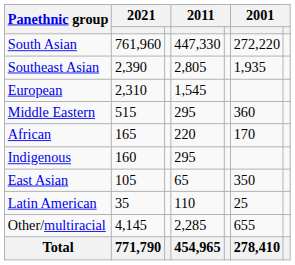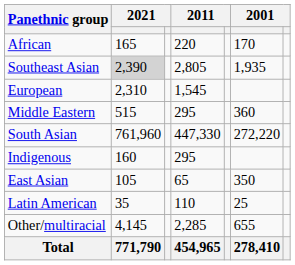 <table class="wikitable sortable">
 <tr>
 <th rowspan="2"><a href='#'>Panethnic</a> group</th>
 <th colspan="2">2021</th>
 <th colspan="2">2011</th>
 <th colspan="2">2001</th>
 </tr>
 <tr>
 <th><a href='#'></a></th>
 <th></th>
 <th></th>
 <th></th>
 <th></th>
 <th></th>
 </tr>
 <tr>
-<td><a href='#'>South Asian</a></td>
-<td>761,960</td>
+<td><a href='#'>African</a></td>
+<td>165</td>
 <td></td>
-<td>447,330</td>
+<td>220</td>
 <td></td>
-<td>272,220</td>
+<td>170</td>
 <td></td>
 </tr>
 <tr>
 <td><a href='#'>Southeast Asian</a></td>
-<td>2,390</td>
+<td style="background: lightgrey;">2,390</td>
 <td></td>
 <td>2,805</td>
 <td></td>
 <td>1,935</td>
 <td></td>
 </tr>
 <tr>
 <td><a href='#'>European</a></td>
 <td>2,310</td>
 <td></td>
 <td>1,545</td>
 <td></td>
 <td></td>
 <td></td>
 </tr>
 <tr>
 <td><a href='#'>Middle Eastern</a></td>
 <td>515</td>
 <td></td>
 <td>295</td>
 <td></td>
 <td>360</td>
 <td></td>
 </tr>
 <tr>
-<td><a href='#'>African</a></td>
-<td>165</td>
+<td><a href='#'>South Asian</a></td>
+<td>761,960</td>
 <td></td>
-<td>220</td>
+<td>447,330</td>
 <td></td>
-<td>170</td>
+<td>272,220</td>
 <td></td>
 </tr>
 <tr>
 <td><a href='#'>Indigenous</a></td>
 <td>160</td>
 <td></td>
 <td>295</td>
 <td></td>
 <td></td>
 <td></td>
 </tr>
 <tr>
 <td><a href='#'>East Asian</a></td>
 <td>105</td>
 <td></td>
 <td>65</td>
 <td></td>
 <td>350</td>
 <td></td>
 </tr>
 <tr>
 <td><a href='#'>Latin American</a></td>
 <td>35</td>
 <td></td>
 <td>110</td>
 <td></td>
 <td>25</td>
 <td></td>
 </tr>
 <tr>
 <td>Other/<a href='#'>multiracial</a></td>
 <td>4,145</td>
 <td></td>
 <td>2,285</td>
 <td></td>
 <td>655</td>
 <td></td>
 </tr>
 <tr>
 <th>Total</th>
 <th>771,790</th>
 <th></th>
 <th>454,965</th>
 <th></th>
 <th>278,410</th>
 <th></th>
 </tr>
 </table>
